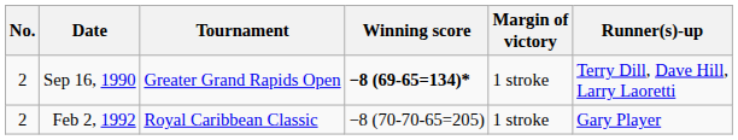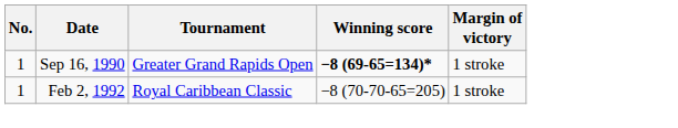 <table class="wikitable" style="font-size:95%;">
 <tr>
 <th>No.</th>
 <th>Date</th>
 <th>Tournament</th>
 <th>Winning score</th>
 <th>Margin of<br>victory</th>
-<th>Runner(s)-up</th>
 </tr>
 <tr>
-<td align=center>2</td>
+<td align=center>1</td>
 <td align=right>Sep 16, <a href='#'>1990</a></td>
 <td><a href='#'>Greater Grand Rapids Open</a></td>
 <td><strong>−8 (69-65=134)*</strong></td>
 <td>1 stroke</td>
-<td> <a href='#'>Terry Dill</a>,  <a href='#'>Dave Hill</a>,<br> <a href='#'>Larry Laoretti</a></td>
 </tr>
 <tr>
-<td align=center>2</td>
+<td align=center>1</td>
 <td align=right>Feb 2, <a href='#'>1992</a></td>
 <td><a href='#'>Royal Caribbean Classic</a></td>
 <td>−8 (70-70-65=205)</td>
 <td>1 stroke</td>
-<td> <a href='#'>Gary Player</a></td>
 </tr>
 </table>
